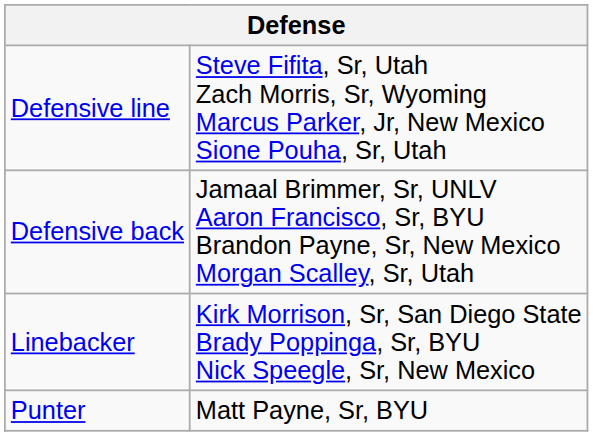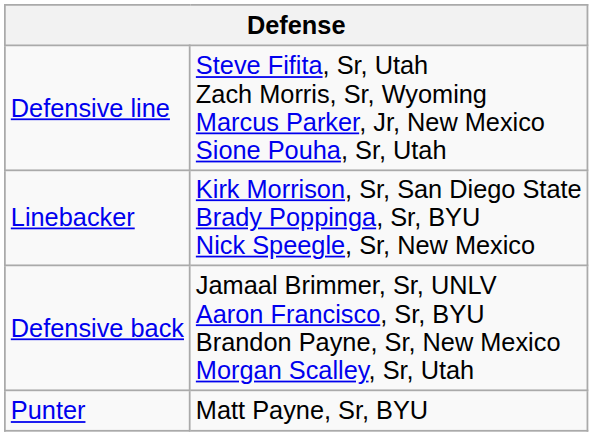 <table class="wikitable" style="font-size: 90%;">
 <tr>
 <th colspan="2">Defense</th>
 </tr>
 <tr>
 <td><a href='#'>Defensive line</a></td>
 <td><a href='#'>Steve Fifita</a>, Sr, Utah<br>Zach Morris, Sr, Wyoming<br><a href='#'>Marcus Parker</a>, Jr, New Mexico<br><a href='#'>Sione Pouha</a>, Sr, Utah</td>
 </tr>
 <tr>
+<td><a href='#'>Linebacker</a></td>
+<td><a href='#'>Kirk Morrison</a>, Sr, San Diego State<br><a href='#'>Brady Poppinga</a>, Sr, BYU<br><a href='#'>Nick Speegle</a>, Sr, New Mexico</td>
+</tr>
+<tr>
 <td><a href='#'>Defensive back</a></td>
 <td>Jamaal Brimmer, Sr, UNLV<br><a href='#'>Aaron Francisco</a>, Sr, BYU<br>Brandon Payne, Sr, New Mexico<br><a href='#'>Morgan Scalley</a>, Sr, Utah</td>
-</tr>
-<tr>
-<td><a href='#'>Linebacker</a></td>
-<td><a href='#'>Kirk Morrison</a>, Sr, San Diego State<br><a href='#'>Brady Poppinga</a>, Sr, BYU<br><a href='#'>Nick Speegle</a>, Sr, New Mexico</td>
 </tr>
 <tr>
 <td><a href='#'>Punter</a></td>
 <td>Matt Payne, Sr, BYU</td>
 </tr>
 </table>
